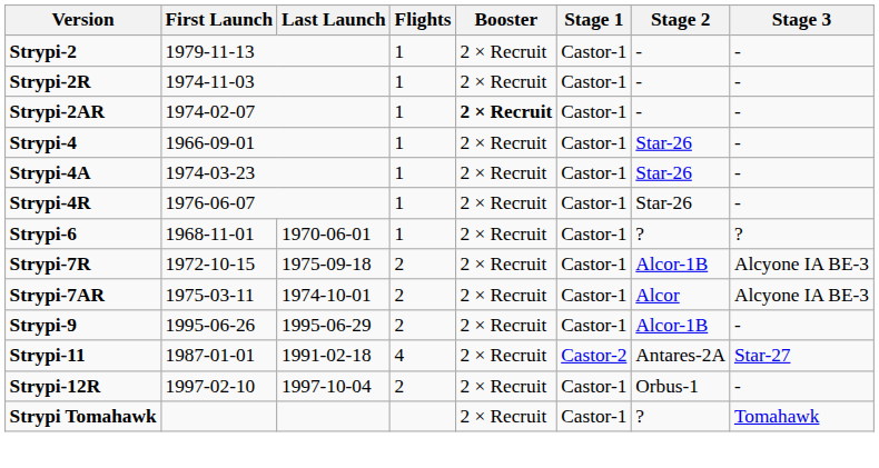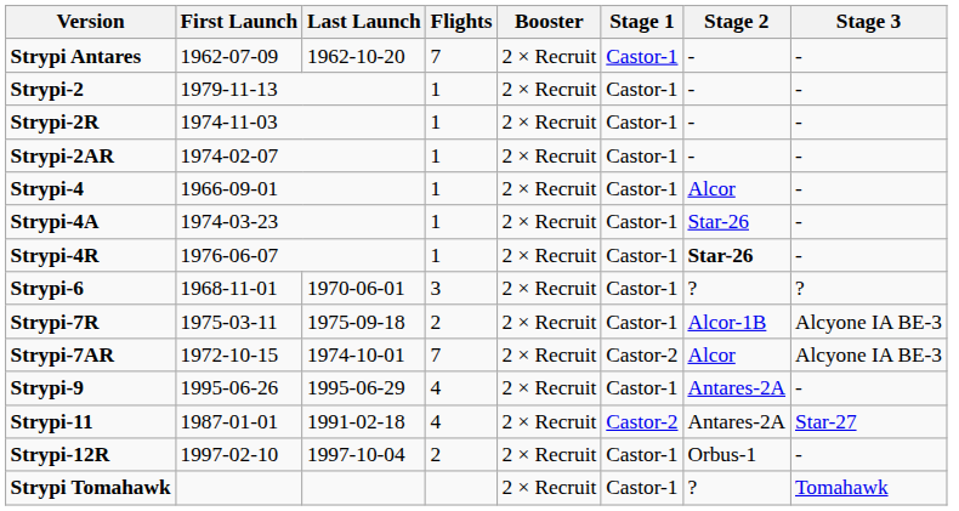 <table class="wikitable sortable">
 <tr>
 <th>Version</th>
 <th>First Launch</th>
 <th>Last Launch</th>
 <th>Flights</th>
 <th>Booster</th>
 <th>Stage 1</th>
 <th>Stage 2</th>
 <th>Stage 3</th>
+</tr>
+<tr>
+<td><strong>Strypi Antares</strong></td>
+<td>1962-07-09</td>
+<td>1962-10-20</td>
+<td>7</td>
+<td>2 × Recruit</td>
+<td><a href='#'>Castor-1</a></td>
+<td>-</td>
+<td>-</td>
 </tr>
 <tr>
 <td><strong>Strypi-2</strong></td>
 <td colspan="2">1979-11-13</td>
 <td>1</td>
 <td>2 × Recruit</td>
 <td>Castor-1</td>
 <td>-</td>
 <td>-</td>
 </tr>
 <tr>
 <td><strong>Strypi-2R</strong></td>
 <td colspan="2">1974-11-03</td>
 <td>1</td>
 <td>2 × Recruit</td>
 <td>Castor-1</td>
 <td>-</td>
 <td>-</td>
 </tr>
 <tr>
 <td><strong>Strypi-2AR</strong></td>
 <td colspan="2">1974-02-07</td>
 <td>1</td>
-<td><strong>2 × Recruit</strong></td>
+<td>2 × Recruit</td>
 <td>Castor-1</td>
 <td>-</td>
 <td>-</td>
 </tr>
 <tr>
 <td><strong>Strypi-4</strong></td>
 <td colspan="2">1966-09-01</td>
 <td>1</td>
 <td>2 × Recruit</td>
 <td>Castor-1</td>
-<td><a href='#'>Star-26</a></td>
+<td><a href='#'>Alcor</a></td>
 <td>-</td>
 </tr>
 <tr>
 <td><strong>Strypi-4A</strong></td>
 <td colspan="2">1974-03-23</td>
 <td>1</td>
 <td>2 × Recruit</td>
 <td>Castor-1</td>
 <td><a href='#'>Star-26</a></td>
 <td>-</td>
 </tr>
 <tr>
 <td><strong>Strypi-4R</strong></td>
 <td colspan="2">1976-06-07</td>
 <td>1</td>
 <td>2 × Recruit</td>
 <td>Castor-1</td>
-<td>Star-26</td>
+<td><strong>Star-26</strong></td>
 <td>-</td>
 </tr>
 <tr>
 <td><strong>Strypi-6</strong></td>
 <td>1968-11-01</td>
 <td>1970-06-01</td>
-<td>1</td>
+<td>3</td>
 <td>2 × Recruit</td>
 <td>Castor-1</td>
 <td>?</td>
 <td>?</td>
 </tr>
 <tr>
 <td><strong>Strypi-7R</strong></td>
-<td>1972-10-15</td>
+<td>1975-03-11</td>
 <td>1975-09-18</td>
 <td>2</td>
 <td>2 × Recruit</td>
 <td>Castor-1</td>
 <td><a href='#'>Alcor-1B</a></td>
 <td>Alcyone IA BE-3</td>
 </tr>
 <tr>
 <td><strong>Strypi-7AR</strong></td>
-<td>1975-03-11</td>
+<td>1972-10-15</td>
 <td>1974-10-01</td>
-<td>2</td>
+<td>7</td>
 <td>2 × Recruit</td>
-<td>Castor-1</td>
+<td>Castor-2</td>
 <td><a href='#'>Alcor</a></td>
 <td>Alcyone IA BE-3</td>
 </tr>
 <tr>
 <td><strong>Strypi-9</strong></td>
 <td>1995-06-26</td>
 <td>1995-06-29</td>
-<td>2</td>
+<td>4</td>
 <td>2 × Recruit</td>
 <td>Castor-1</td>
-<td><a href='#'>Alcor-1B</a></td>
+<td><a href='#'>Antares-2A</a></td>
 <td>-</td>
 </tr>
 <tr>
 <td><strong>Strypi-11</strong></td>
 <td>1987-01-01</td>
 <td>1991-02-18</td>
 <td>4</td>
 <td>2 × Recruit</td>
 <td><a href='#'>Castor-2</a></td>
 <td>Antares-2A</td>
 <td><a href='#'>Star-27</a></td>
 </tr>
 <tr>
 <td><strong>Strypi-12R</strong></td>
 <td>1997-02-10</td>
 <td>1997-10-04</td>
 <td>2</td>
 <td>2 × Recruit</td>
 <td>Castor-1</td>
 <td>Orbus-1</td>
 <td>-</td>
 </tr>
 <tr>
 <td><strong>Strypi Tomahawk</strong></td>
 <td></td>
 <td></td>
 <td></td>
 <td>2 × Recruit</td>
 <td>Castor-1</td>
 <td>?</td>
 <td><a href='#'>Tomahawk</a></td>
 </tr>
 </table>
